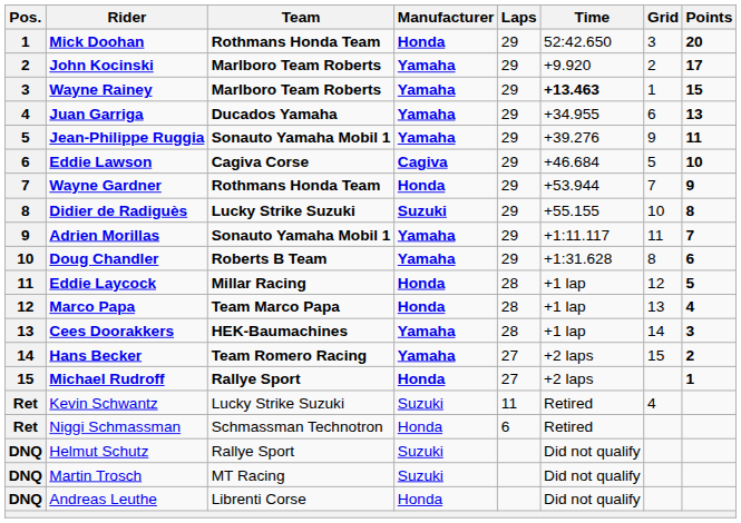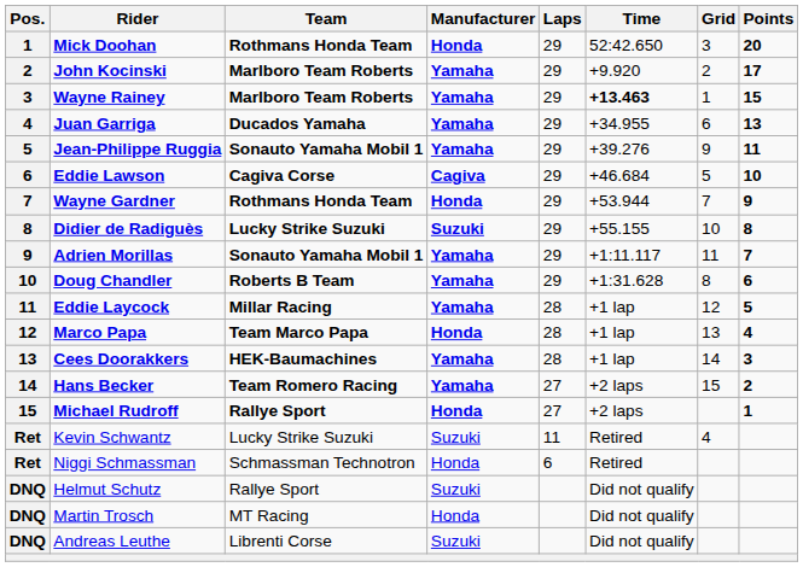 <table class="wikitable" style="font-size: 95%;">
 <tr>
 <th>Pos.</th>
 <th>Rider</th>
 <th>Team</th>
 <th>Manufacturer</th>
 <th>Laps</th>
 <th>Time</th>
 <th>Grid</th>
 <th>Points</th>
 </tr>
 <tr>
 <th>1</th>
 <td> <strong><a href='#'>Mick Doohan</a></strong></td>
 <td><strong>Rothmans Honda Team</strong></td>
 <td><strong><a href='#'>Honda</a></strong></td>
 <td>29</td>
 <td>52:42.650</td>
 <td>3</td>
 <td><strong>20</strong></td>
 </tr>
 <tr>
 <th>2</th>
 <td> <strong><a href='#'>John Kocinski</a></strong></td>
 <td><strong>Marlboro Team Roberts</strong></td>
 <td><strong><a href='#'>Yamaha</a></strong></td>
 <td>29</td>
 <td>+9.920</td>
 <td>2</td>
 <td><strong>17</strong></td>
 </tr>
 <tr>
 <th>3</th>
 <td> <strong><a href='#'>Wayne Rainey</a></strong></td>
 <td><strong>Marlboro Team Roberts</strong></td>
 <td><strong><a href='#'>Yamaha</a></strong></td>
 <td>29</td>
 <td><strong>+13.463</strong></td>
 <td>1</td>
 <td><strong>15</strong></td>
 </tr>
 <tr>
 <th>4</th>
 <td> <strong><a href='#'>Juan Garriga</a></strong></td>
 <td><strong>Ducados Yamaha</strong></td>
 <td><strong><a href='#'>Yamaha</a></strong></td>
 <td>29</td>
 <td>+34.955</td>
 <td>6</td>
 <td><strong>13</strong></td>
 </tr>
 <tr>
 <th>5</th>
 <td> <strong><a href='#'>Jean-Philippe Ruggia</a></strong></td>
 <td><strong>Sonauto Yamaha Mobil 1</strong></td>
 <td><strong><a href='#'>Yamaha</a></strong></td>
 <td>29</td>
 <td>+39.276</td>
 <td>9</td>
 <td><strong>11</strong></td>
 </tr>
 <tr>
 <th>6</th>
 <td> <strong><a href='#'>Eddie Lawson</a></strong></td>
 <td><strong>Cagiva Corse</strong></td>
 <td><strong><a href='#'>Cagiva</a></strong></td>
 <td>29</td>
 <td>+46.684</td>
 <td>5</td>
 <td><strong>10</strong></td>
 </tr>
 <tr>
 <th>7</th>
 <td> <strong><a href='#'>Wayne Gardner</a></strong></td>
 <td><strong>Rothmans Honda Team</strong></td>
 <td><strong><a href='#'>Honda</a></strong></td>
 <td>29</td>
 <td>+53.944</td>
 <td>7</td>
 <td><strong>9</strong></td>
 </tr>
 <tr>
 <th>8</th>
 <td> <strong><a href='#'>Didier de Radiguès</a></strong></td>
 <td><strong>Lucky Strike Suzuki</strong></td>
 <td><strong><a href='#'>Suzuki</a></strong></td>
 <td>29</td>
 <td>+55.155</td>
 <td>10</td>
 <td><strong>8</strong></td>
 </tr>
 <tr>
 <th>9</th>
 <td> <strong><a href='#'>Adrien Morillas</a></strong></td>
 <td><strong>Sonauto Yamaha Mobil 1</strong></td>
 <td><strong><a href='#'>Yamaha</a></strong></td>
 <td>29</td>
 <td>+1:11.117</td>
 <td>11</td>
 <td><strong>7</strong></td>
 </tr>
 <tr>
 <th>10</th>
 <td> <strong><a href='#'>Doug Chandler</a></strong></td>
 <td><strong>Roberts B Team</strong></td>
 <td><strong><a href='#'>Yamaha</a></strong></td>
 <td>29</td>
 <td>+1:31.628</td>
 <td>8</td>
 <td><strong>6</strong></td>
 </tr>
 <tr>
 <th>11</th>
 <td> <strong><a href='#'>Eddie Laycock</a></strong></td>
 <td><strong>Millar Racing</strong></td>
-<td><strong><a href='#'>Honda</a></strong></td>
+<td><strong><a href='#'>Yamaha</a></strong></td>
 <td>28</td>
 <td>+1 lap</td>
 <td>12</td>
 <td><strong>5</strong></td>
 </tr>
 <tr>
 <th>12</th>
 <td> <strong><a href='#'>Marco Papa</a></strong></td>
 <td><strong>Team Marco Papa</strong></td>
 <td><strong><a href='#'>Honda</a></strong></td>
 <td>28</td>
 <td>+1 lap</td>
 <td>13</td>
 <td><strong>4</strong></td>
 </tr>
 <tr>
 <th>13</th>
 <td> <strong><a href='#'>Cees Doorakkers</a></strong></td>
 <td><strong>HEK-Baumachines</strong></td>
 <td><strong><a href='#'>Yamaha</a></strong></td>
 <td>28</td>
 <td>+1 lap</td>
 <td>14</td>
 <td><strong>3</strong></td>
 </tr>
 <tr>
 <th>14</th>
 <td> <strong><a href='#'>Hans Becker</a></strong></td>
 <td><strong>Team Romero Racing</strong></td>
 <td><strong><a href='#'>Yamaha</a></strong></td>
 <td>27</td>
 <td>+2 laps</td>
 <td>15</td>
 <td><strong>2</strong></td>
 </tr>
 <tr>
 <th>15</th>
 <td> <strong><a href='#'>Michael Rudroff</a></strong></td>
 <td><strong>Rallye Sport</strong></td>
 <td><strong><a href='#'>Honda</a></strong></td>
 <td>27</td>
 <td>+2 laps</td>
 <td></td>
 <td><strong>1</strong></td>
 </tr>
 <tr>
 <th>Ret</th>
 <td> <a href='#'>Kevin Schwantz</a></td>
 <td>Lucky Strike Suzuki</td>
 <td><a href='#'>Suzuki</a></td>
 <td>11</td>
 <td>Retired</td>
 <td>4</td>
 <td></td>
 </tr>
 <tr>
 <th>Ret</th>
 <td> <a href='#'>Niggi Schmassman</a></td>
 <td>Schmassman Technotron</td>
 <td><a href='#'>Honda</a></td>
 <td>6</td>
 <td>Retired</td>
 <td></td>
 <td></td>
 </tr>
 <tr>
 <th>DNQ</th>
 <td> <a href='#'>Helmut Schutz</a></td>
 <td>Rallye Sport</td>
 <td><a href='#'>Suzuki</a></td>
 <td></td>
 <td>Did not qualify</td>
 <td></td>
 <td></td>
 </tr>
 <tr>
 <th>DNQ</th>
 <td> <a href='#'>Martin Trosch</a></td>
 <td>MT Racing</td>
-<td><a href='#'>Suzuki</a></td>
+<td><a href='#'>Honda</a></td>
 <td></td>
 <td>Did not qualify</td>
 <td></td>
 <td></td>
 </tr>
 <tr>
 <th>DNQ</th>
 <td> <a href='#'>Andreas Leuthe</a></td>
 <td>Librenti Corse</td>
-<td><a href='#'>Honda</a></td>
+<td><a href='#'>Suzuki</a></td>
 <td></td>
 <td>Did not qualify</td>
 <td></td>
 <td></td>
 </tr>
 <tr>
 <th colspan=8></th>
 </tr>
 </table>
